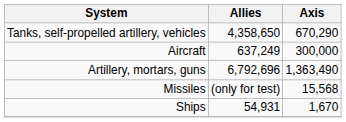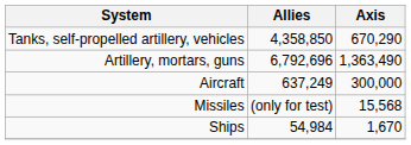 <table class="wikitable" style="text-align: right">
 <tr>
 <th style="text-align: center">System</th>
 <th style="text-align: center">Allies</th>
 <th style="text-align: center">Axis</th>
 </tr>
 <tr>
 <td>Tanks, self-propelled artillery, vehicles</td>
-<td>4,358,650</td>
+<td>4,358,850</td>
 <td>670,290</td>
+</tr>
+<tr>
+<td>Artillery, mortars, guns</td>
+<td>6,792,696</td>
+<td>1,363,490</td>
 </tr>
 <tr>
 <td>Aircraft</td>
 <td>637,249</td>
 <td>300,000</td>
-</tr>
-<tr>
-<td>Artillery, mortars, guns</td>
-<td>6,792,696</td>
-<td>1,363,490</td>
 </tr>
 <tr>
 <td>Missiles</td>
 <td>(only for test)</td>
 <td>15,568</td>
 </tr>
 <tr>
 <td>Ships</td>
-<td>54,931</td>
+<td>54,984</td>
 <td>1,670</td>
 </tr>
 <tr>
 </tr>
 </table>
